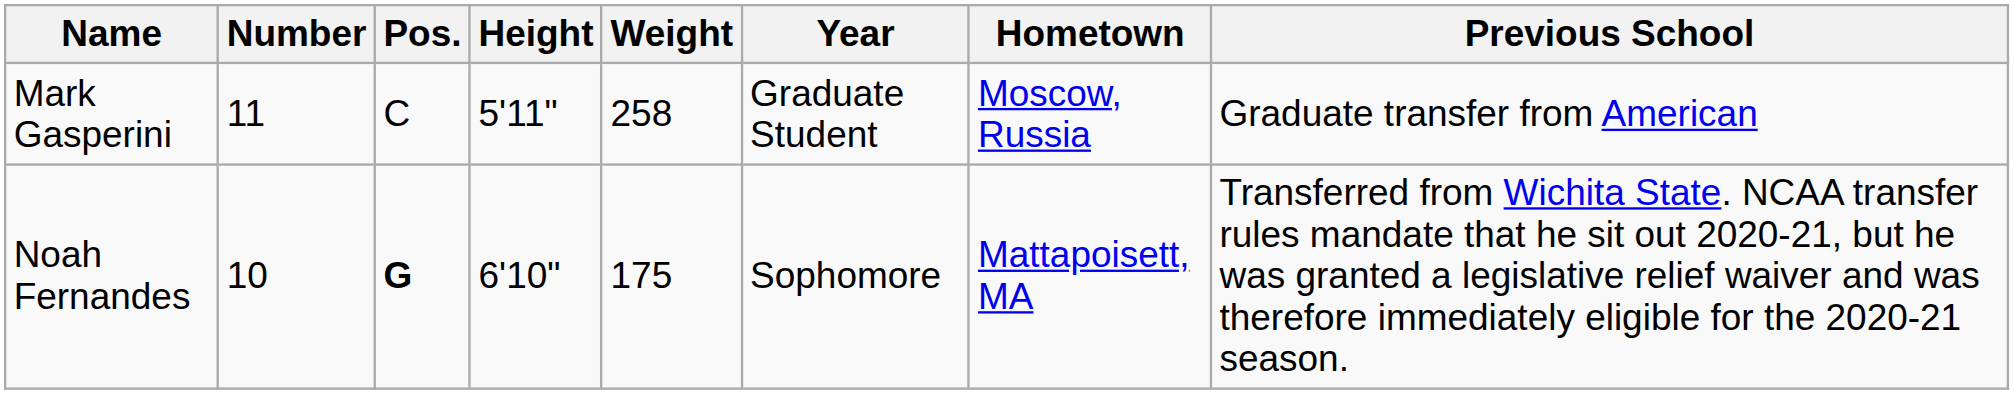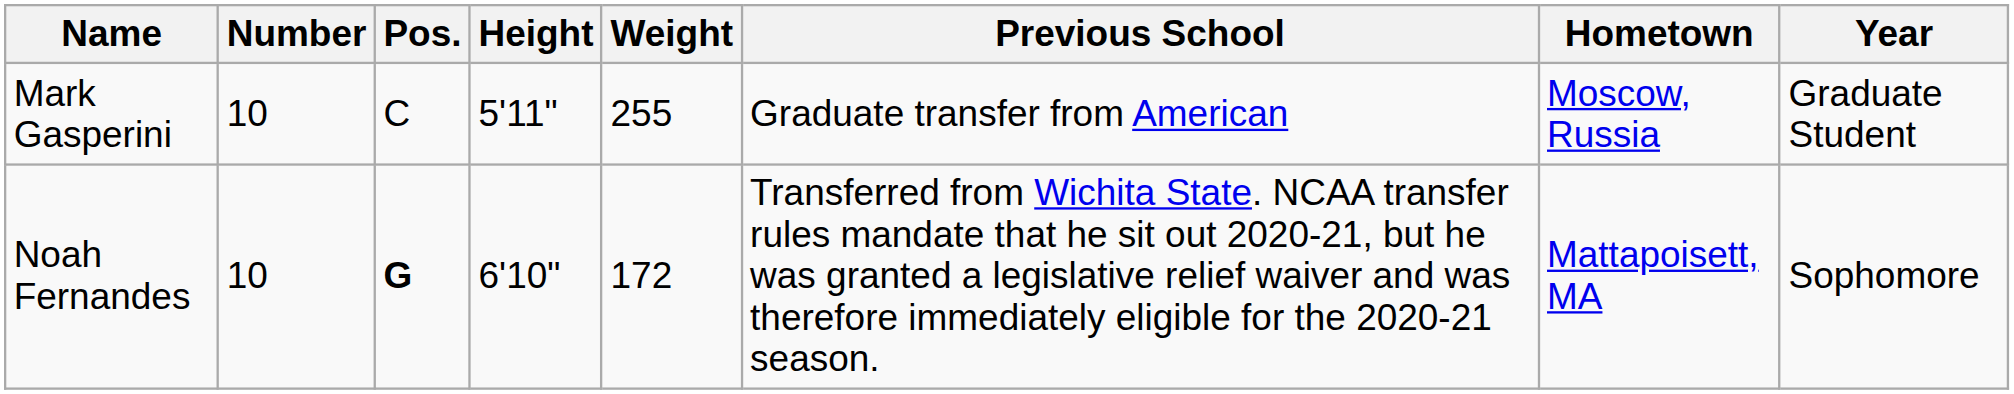 <table class="wikitable sortable" border="1">
 <tr>
 <th>Name</th>
 <th>Number</th>
 <th>Pos.</th>
 <th>Height</th>
 <th>Weight</th>
+<th class="unsortable">Previous School</th>
+<th>Hometown</th>
 <th>Year</th>
-<th>Hometown</th>
-<th class="unsortable">Previous School</th>
 </tr>
 <tr>
 <td>Mark Gasperini</td>
-<td>11</td>
+<td>10</td>
 <td>C</td>
 <td>5'11"</td>
-<td>258</td>
+<td>255</td>
+<td>Graduate transfer from <a href='#'>American</a></td>
+<td><a href='#'>Moscow, Russia</a></td>
 <td>Graduate Student</td>
-<td><a href='#'>Moscow, Russia</a></td>
-<td>Graduate transfer from <a href='#'>American</a></td>
 </tr>
 <tr>
 <td>Noah Fernandes</td>
 <td>10</td>
 <td><strong>G</strong></td>
 <td>6'10"</td>
-<td>175</td>
+<td>172</td>
+<td>Transferred from <a href='#'>Wichita State</a>. NCAA transfer rules mandate that he sit out 2020-21, but he was granted a legislative relief waiver and was therefore immediately eligible for the 2020-21 season.</td>
+<td><a href='#'>Mattapoisett, MA</a></td>
 <td>Sophomore</td>
-<td><a href='#'>Mattapoisett, MA</a></td>
-<td>Transferred from <a href='#'>Wichita State</a>. NCAA transfer rules mandate that he sit out 2020-21, but he was granted a legislative relief waiver and was therefore immediately eligible for the 2020-21 season.</td>
 </tr>
 </table>
